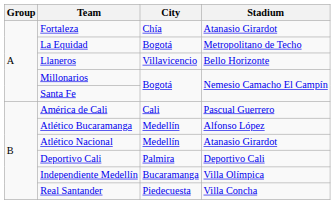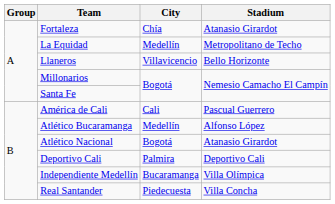 <table class="wikitable sortable">
 <tr>
 <th>Group</th>
 <th>Team</th>
 <th>City</th>
 <th>Stadium</th>
 </tr>
 <tr>
 <td rowspan="5">A</td>
 <td><a href='#'>Fortaleza</a></td>
 <td><a href='#'>Chía</a></td>
 <td><a href='#'>Atanasio Girardot</a></td>
 </tr>
 <tr>
 <td><a href='#'>La Equidad</a></td>
-<td><a href='#'>Bogotá</a></td>
+<td><a href='#'>Medellín</a></td>
 <td><a href='#'>Metropolitano de Techo</a></td>
 </tr>
 <tr>
 <td><a href='#'>Llaneros</a></td>
 <td><a href='#'>Villavicencio</a></td>
 <td><a href='#'>Bello Horizonte</a></td>
 </tr>
 <tr>
 <td><a href='#'>Millonarios</a></td>
 <td rowspan="2"><a href='#'>Bogotá</a></td>
 <td rowspan="2"><a href='#'>Nemesio Camacho El Campín</a></td>
 </tr>
 <tr>
 <td><a href='#'>Santa Fe</a></td>
 </tr>
 <tr>
 <td rowspan="6">B</td>
 <td><a href='#'>América de Cali</a></td>
 <td><a href='#'>Cali</a></td>
 <td><a href='#'>Pascual Guerrero</a></td>
 </tr>
 <tr>
 <td><a href='#'>Atlético Bucaramanga</a></td>
 <td><a href='#'>Medellín</a></td>
 <td><a href='#'>Alfonso López</a></td>
 </tr>
 <tr>
 <td><a href='#'>Atlético Nacional</a></td>
-<td><a href='#'>Medellín</a></td>
+<td><a href='#'>Bogotá</a></td>
 <td><a href='#'>Atanasio Girardot</a></td>
 </tr>
 <tr>
 <td><a href='#'>Deportivo Cali</a></td>
 <td><a href='#'>Palmira</a></td>
 <td><a href='#'>Deportivo Cali</a></td>
 </tr>
 <tr>
 <td><a href='#'>Independiente Medellín</a></td>
 <td><a href='#'>Bucaramanga</a></td>
 <td><a href='#'>Villa Olímpica</a></td>
 </tr>
 <tr>
 <td><a href='#'>Real Santander</a></td>
 <td><a href='#'>Piedecuesta</a></td>
 <td><a href='#'>Villa Concha</a></td>
 </tr>
 </table>
